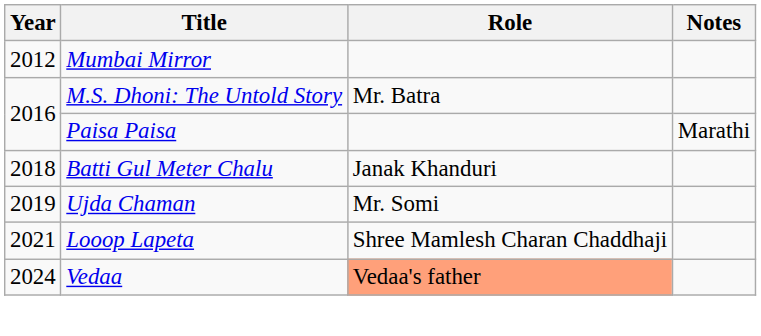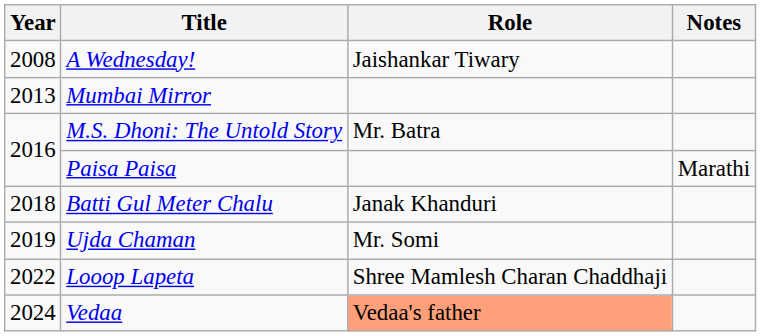 <table class="wikitable sortable">
 <tr>
 <th>Year</th>
 <th>Title</th>
 <th>Role</th>
 <th>Notes</th>
 </tr>
 <tr>
-<td>2012</td>
+<td>2008</td>
+<td><em><a href='#'>A Wednesday!</a></em></td>
+<td>Jaishankar Tiwary</td>
+<td></td>
+</tr>
+<tr>
+<td>2013</td>
 <td><em><a href='#'>Mumbai Mirror</a></em></td>
 <td></td>
 <td></td>
 </tr>
 <tr>
 <td rowspan="2">2016</td>
 <td><em><a href='#'>M.S. Dhoni: The Untold Story</a></em></td>
 <td>Mr. Batra</td>
 <td></td>
 </tr>
 <tr>
 <td><em><a href='#'>Paisa Paisa</a></em></td>
 <td></td>
 <td>Marathi</td>
 </tr>
 <tr>
 <td>2018</td>
 <td><em><a href='#'>Batti Gul Meter Chalu</a></em></td>
 <td>Janak Khanduri</td>
 <td></td>
 </tr>
 <tr>
 <td>2019</td>
 <td><em><a href='#'>Ujda Chaman</a></em></td>
 <td>Mr. Somi</td>
 <td></td>
 </tr>
 <tr>
-<td>2021</td>
+<td>2022</td>
 <td><em><a href='#'>Looop Lapeta</a></em></td>
 <td>Shree Mamlesh Charan Chaddhaji</td>
 <td></td>
 </tr>
 <tr>
 <td>2024</td>
 <td><em><a href='#'>Vedaa</a></em></td>
 <td style="background: lightsalmon;">Vedaa's father</td>
 <td></td>
 </tr>
 </table>
